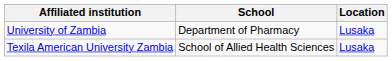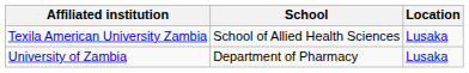 <table class="wikitable sortable">
 <tr>
 <th>Affiliated institution</th>
 <th>School</th>
 <th>Location</th>
 </tr>
 <tr>
+<td><a href='#'>Texila American University Zambia</a></td>
+<td>School of Allied Health Sciences</td>
+<td><a href='#'>Lusaka</a></td>
+</tr>
+<tr>
 <td><a href='#'>University of Zambia</a></td>
 <td>Department of Pharmacy</td>
 <td><a href='#'>Lusaka</a></td>
 </tr>
-<tr>
-<td><a href='#'>Texila American University Zambia</a></td>
-<td>School of Allied Health Sciences</td>
-<td><a href='#'>Lusaka</a></td>
-</tr>
 </table>
